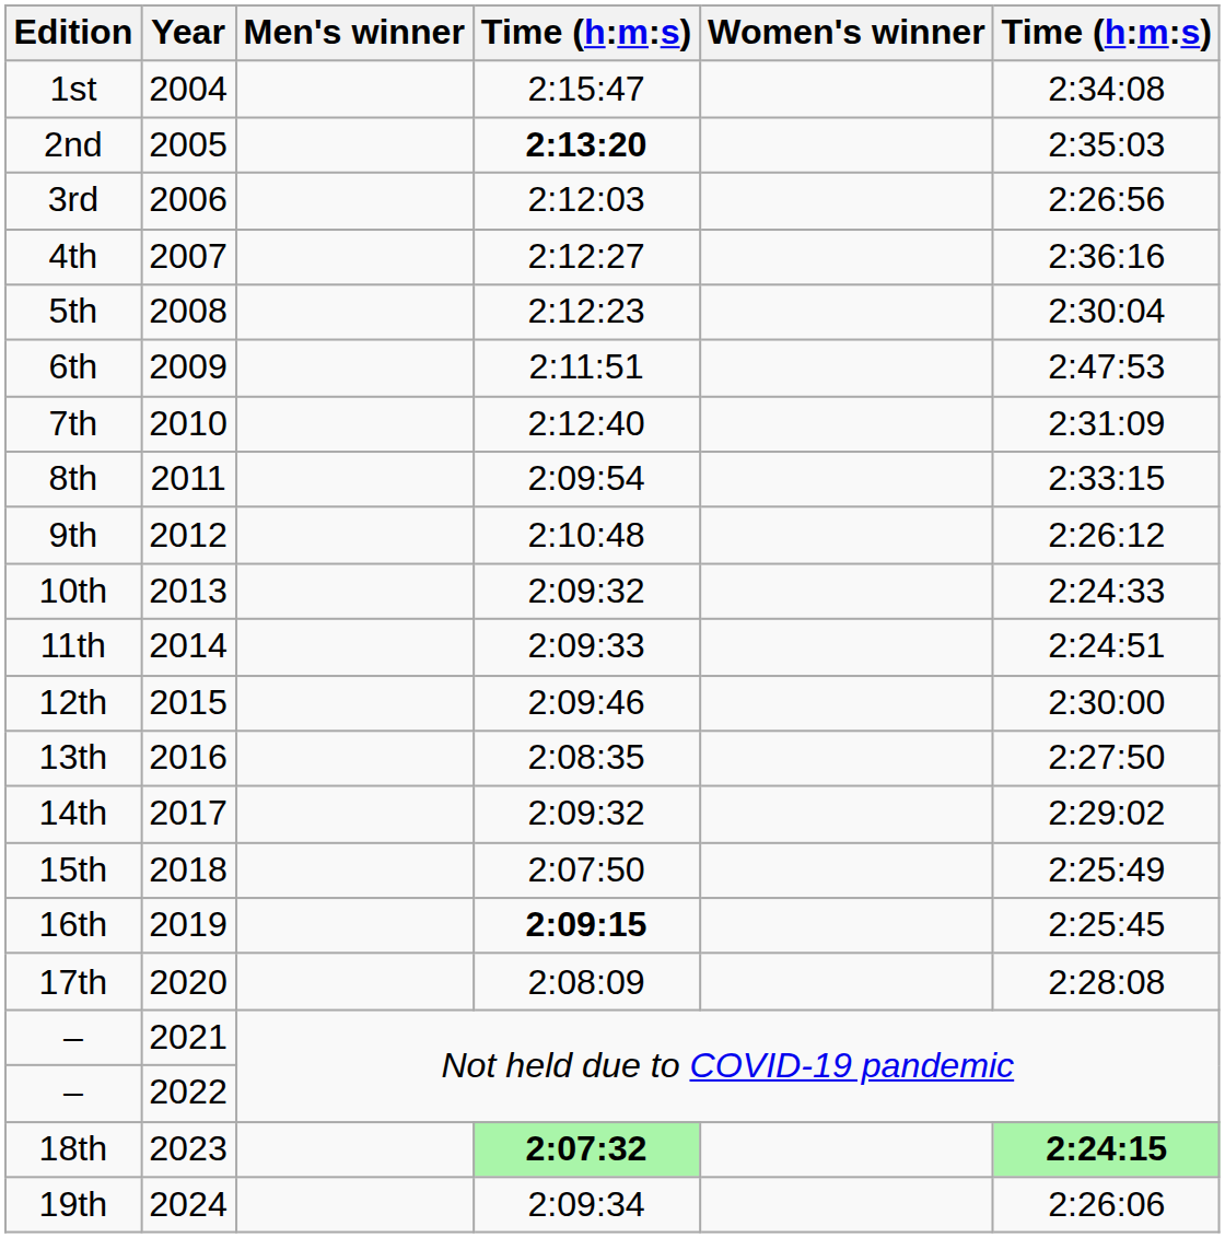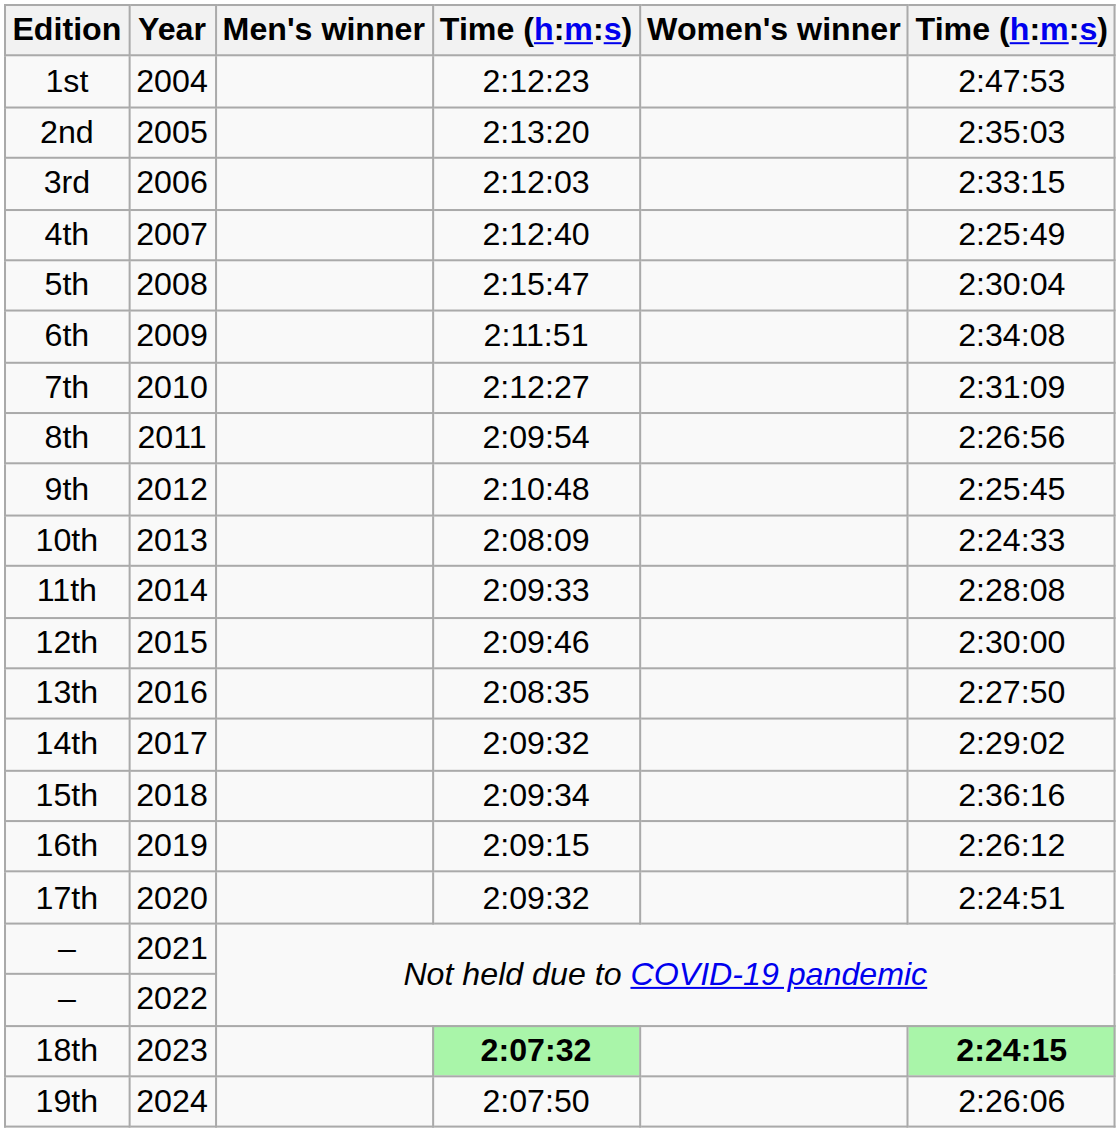 <table class="wikitable sortable" style="text-align:center">
 <tr>
 <th class=unsortable>Edition</th>
 <th>Year</th>
 <th class=unsortable>Men's winner</th>
 <th>Time (<a href='#'>h</a>:<a href='#'>m</a>:<a href='#'>s</a>)</th>
 <th class=unsortable>Women's winner</th>
 <th>Time (<a href='#'>h</a>:<a href='#'>m</a>:<a href='#'>s</a>)</th>
 </tr>
 <tr>
 <td>1st</td>
 <td>2004</td>
 <td align=left></td>
-<td>2:15:47</td>
+<td>2:12:23</td>
 <td align=left></td>
-<td>2:34:08</td>
+<td>2:47:53</td>
 </tr>
 <tr>
 <td>2nd</td>
 <td>2005</td>
 <td align=left></td>
-<td><strong>2:13:20</strong></td>
+<td>2:13:20</td>
 <td align=left></td>
 <td>2:35:03</td>
 </tr>
 <tr>
 <td>3rd</td>
 <td>2006</td>
 <td align=left></td>
 <td>2:12:03</td>
 <td align=left></td>
-<td>2:26:56</td>
+<td>2:33:15</td>
 </tr>
 <tr>
 <td>4th</td>
 <td>2007</td>
 <td align=left></td>
-<td>2:12:27</td>
+<td>2:12:40</td>
 <td align=left></td>
-<td>2:36:16</td>
+<td>2:25:49</td>
 </tr>
 <tr>
 <td>5th</td>
 <td>2008</td>
 <td align=left></td>
-<td>2:12:23</td>
+<td>2:15:47</td>
 <td align=left></td>
 <td>2:30:04</td>
 </tr>
 <tr>
 <td>6th</td>
 <td>2009</td>
 <td align=left></td>
 <td>2:11:51</td>
 <td align=left></td>
-<td>2:47:53</td>
+<td>2:34:08</td>
 </tr>
 <tr>
 <td>7th</td>
 <td>2010</td>
 <td align=left></td>
-<td>2:12:40</td>
+<td>2:12:27</td>
 <td align=left></td>
 <td>2:31:09</td>
 </tr>
 <tr>
 <td>8th</td>
 <td>2011</td>
 <td align=left></td>
 <td>2:09:54</td>
 <td align=left></td>
-<td>2:33:15</td>
+<td>2:26:56</td>
 </tr>
 <tr>
 <td>9th</td>
 <td>2012</td>
 <td align=left></td>
 <td>2:10:48</td>
 <td align=left></td>
-<td>2:26:12</td>
+<td>2:25:45</td>
 </tr>
 <tr>
 <td>10th</td>
 <td>2013</td>
 <td style="text-align:left;"></td>
-<td>2:09:32</td>
+<td>2:08:09</td>
 <td align=left></td>
 <td>2:24:33</td>
 </tr>
 <tr>
 <td>11th</td>
 <td>2014</td>
 <td align=left></td>
 <td>2:09:33</td>
 <td align=left></td>
-<td>2:24:51</td>
+<td>2:28:08</td>
 </tr>
 <tr>
 <td>12th</td>
 <td>2015</td>
 <td align=left></td>
 <td>2:09:46</td>
 <td align=left></td>
 <td>2:30:00</td>
 </tr>
 <tr>
 <td>13th</td>
 <td>2016</td>
 <td align=left></td>
 <td>2:08:35</td>
 <td align=left></td>
 <td>2:27:50</td>
 </tr>
 <tr>
 <td>14th</td>
 <td>2017</td>
 <td align=left></td>
 <td>2:09:32</td>
 <td align=left></td>
 <td>2:29:02</td>
 </tr>
 <tr>
 <td>15th</td>
 <td>2018</td>
 <td align=left></td>
-<td>2:07:50</td>
+<td>2:09:34</td>
 <td align=left></td>
-<td>2:25:49</td>
+<td>2:36:16</td>
 </tr>
 <tr>
 <td>16th</td>
 <td>2019</td>
 <td align=left></td>
-<td><strong>2:09:15</strong></td>
+<td>2:09:15</td>
 <td align=left></td>
-<td>2:25:45</td>
+<td>2:26:12</td>
 </tr>
 <tr>
 <td>17th</td>
 <td>2020</td>
 <td align=left></td>
-<td>2:08:09</td>
+<td>2:09:32</td>
 <td align=left></td>
-<td>2:28:08</td>
+<td>2:24:51</td>
 </tr>
 <tr>
 <td>–</td>
 <td>2021</td>
 <td rowspan=2 colspan=4 align=center><em>Not held due to <a href='#'>COVID-19 pandemic</a></em></td>
 </tr>
 <tr>
 <td>–</td>
 <td>2022</td>
 </tr>
 <tr>
 <td>18th</td>
 <td>2023</td>
 <td align=left></td>
 <td style="background:#a9f5a9;"><strong>2:07:32</strong></td>
 <td align=left></td>
 <td style="background:#a9f5a9;"><strong>2:24:15</strong></td>
 </tr>
 <tr>
 <td>19th</td>
 <td>2024</td>
 <td align=left></td>
-<td>2:09:34</td>
+<td>2:07:50</td>
 <td align=left></td>
 <td>2:26:06</td>
 </tr>
 </table>
